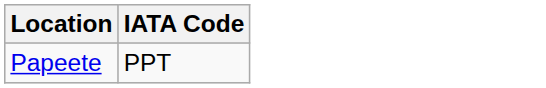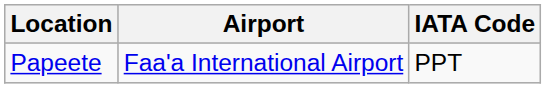 <table class="wikitable">
 <tr>
 <th>Location</th>
+<th>Airport</th>
 <th>IATA Code</th>
 </tr>
 <tr>
 <td><a href='#'>Papeete</a></td>
+<td><a href='#'>Faa'a International Airport</a></td>
 <td>PPT</td>
 </tr>
 </table>
